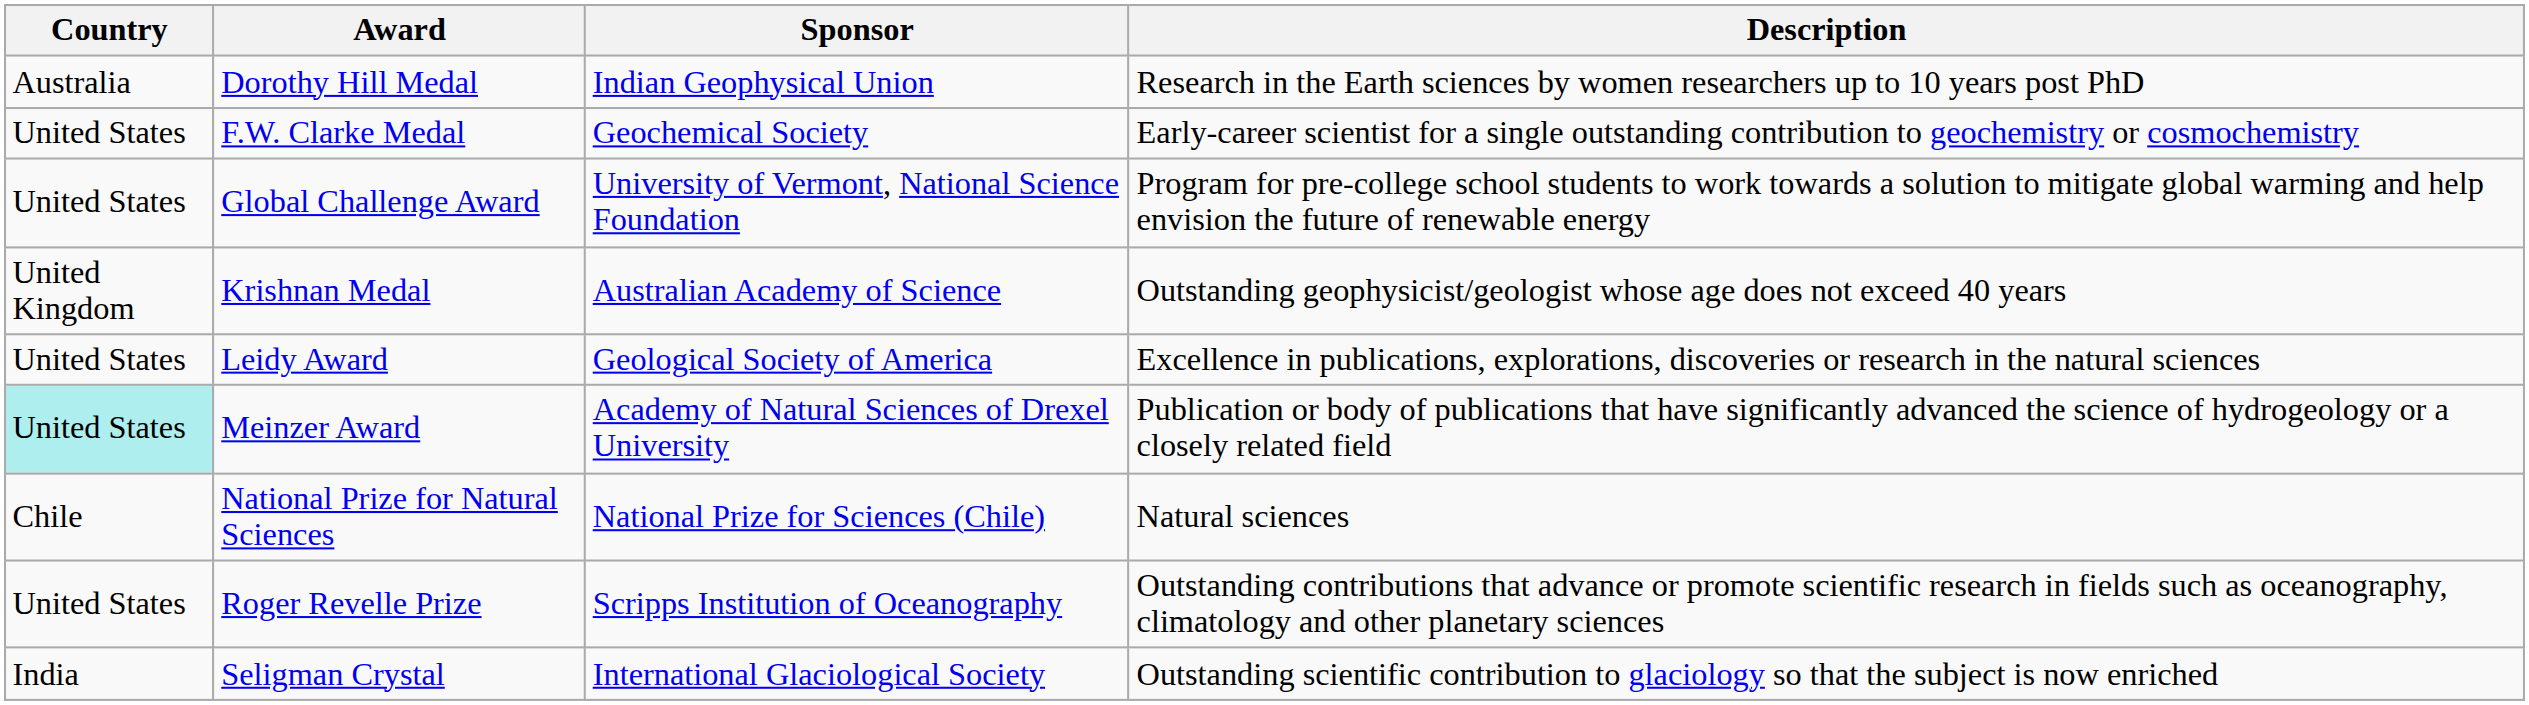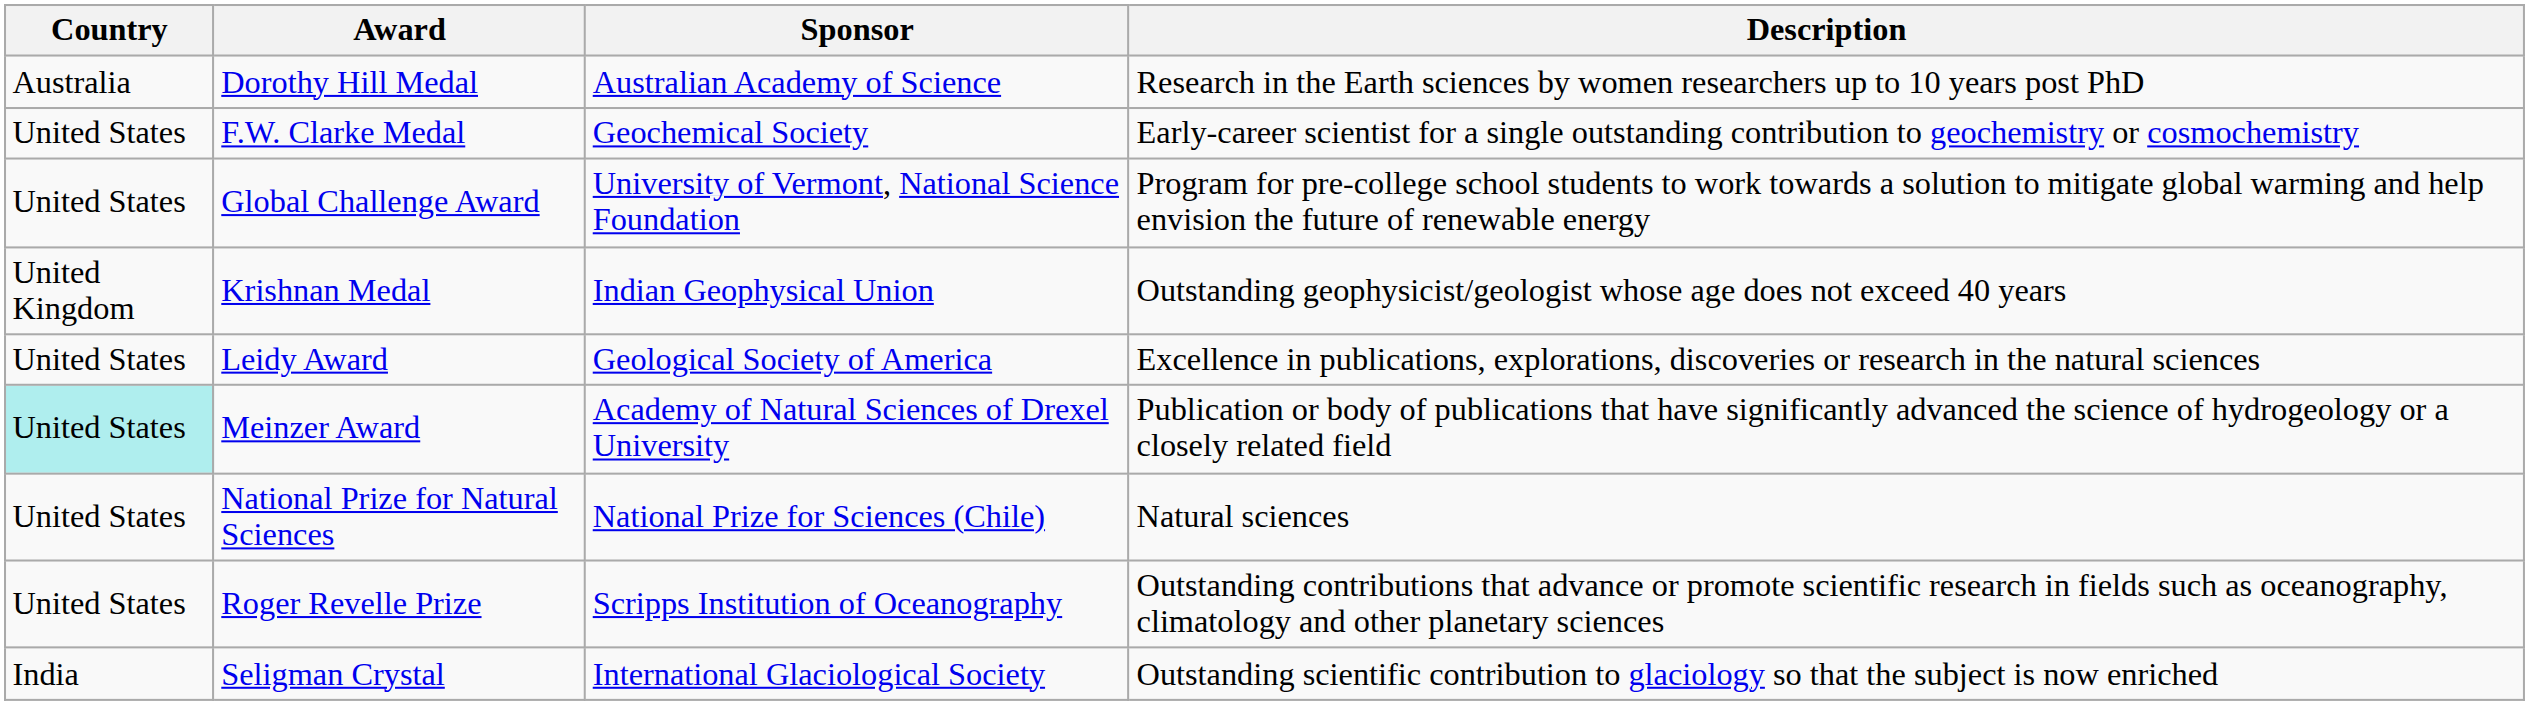 <table class="wikitable sortable">
 <tr>
 <th style="width:6em;">Country</th>
 <th>Award</th>
 <th>Sponsor</th>
 <th>Description</th>
 </tr>
 <tr>
 <td>Australia</td>
 <td><a href='#'>Dorothy Hill Medal</a></td>
-<td><a href='#'>Indian Geophysical Union</a></td>
+<td><a href='#'>Australian Academy of Science</a></td>
 <td>Research in the Earth sciences by women researchers up to 10 years post PhD</td>
 </tr>
 <tr>
 <td>United States</td>
 <td><a href='#'>F.W. Clarke Medal</a></td>
 <td><a href='#'>Geochemical Society</a></td>
 <td>Early-career scientist for a single outstanding contribution to <a href='#'>geochemistry</a> or <a href='#'>cosmochemistry</a></td>
 </tr>
 <tr>
 <td>United States</td>
 <td><a href='#'>Global Challenge Award</a></td>
 <td><a href='#'>University of Vermont</a>, <a href='#'>National Science Foundation</a></td>
 <td>Program for pre-college school students to work towards a solution to mitigate global warming and help envision the future of renewable energy</td>
 </tr>
 <tr>
 <td>United Kingdom</td>
 <td><a href='#'>Krishnan Medal</a></td>
-<td><a href='#'>Australian Academy of Science</a></td>
+<td><a href='#'>Indian Geophysical Union</a></td>
 <td>Outstanding geophysicist/geologist whose age does not exceed 40 years</td>
 </tr>
 <tr>
 <td>United States</td>
 <td><a href='#'>Leidy Award</a></td>
 <td><a href='#'>Geological Society of America</a></td>
 <td>Excellence in publications, explorations, discoveries or research in the natural sciences</td>
 </tr>
 <tr>
 <td style="background: paleturquoise;">United States</td>
 <td><a href='#'>Meinzer Award</a></td>
 <td><a href='#'>Academy of Natural Sciences of Drexel University</a></td>
 <td>Publication or body of publications that have significantly advanced the science of hydrogeology or a closely related field</td>
 </tr>
 <tr>
-<td>Chile</td>
+<td>United States</td>
 <td><a href='#'>National Prize for Natural Sciences</a></td>
 <td><a href='#'>National Prize for Sciences (Chile)</a></td>
 <td>Natural sciences</td>
 </tr>
 <tr>
 <td>United States</td>
 <td><a href='#'>Roger Revelle Prize</a></td>
 <td><a href='#'>Scripps Institution of Oceanography</a></td>
 <td>Outstanding contributions that advance or promote scientific research in fields such as oceanography, climatology and other planetary sciences</td>
 </tr>
 <tr>
 <td>India</td>
 <td><a href='#'>Seligman Crystal</a></td>
 <td><a href='#'>International Glaciological Society</a></td>
 <td>Outstanding scientific contribution to <a href='#'>glaciology</a> so that the subject is now enriched</td>
 </tr>
 </table>
